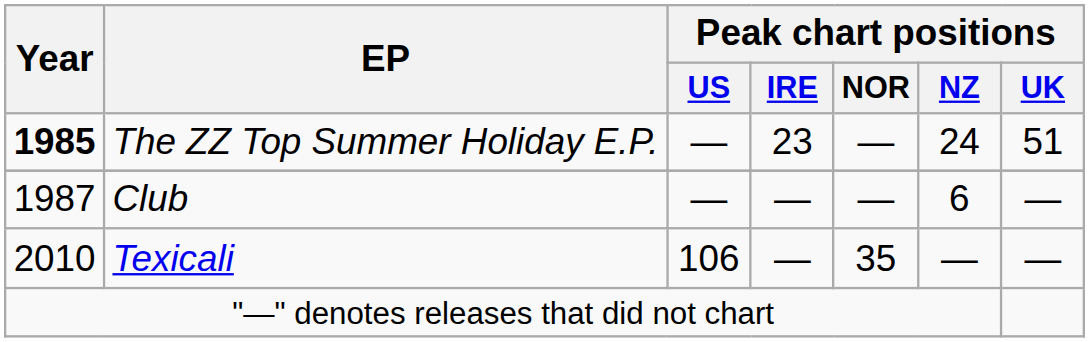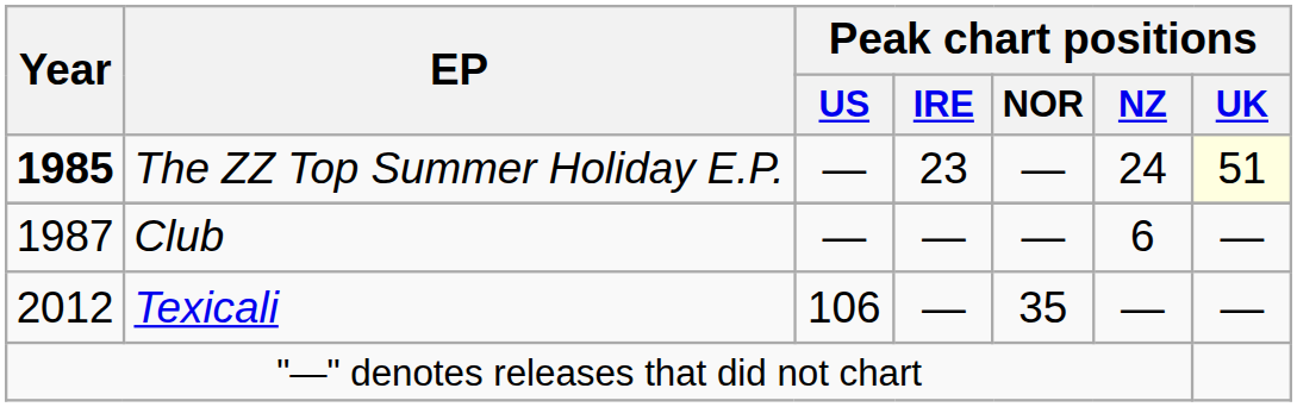 <table class="wikitable" style="text-align:center;">
 <tr>
 <th rowspan="2">Year</th>
 <th rowspan="2">EP</th>
 <th colspan="5">Peak chart positions</th>
 </tr>
 <tr style="font-size:smaller;">
 <th style="width:30px;"><a href='#'>US</a><br></th>
 <th style="width:30px;"><a href='#'>IRE</a><br></th>
 <th style="width:30px;">NOR<br></th>
 <th style="width:30px;"><a href='#'>NZ</a><br></th>
 <th style="width:30px;"><a href='#'>UK</a><br></th>
 </tr>
 <tr>
 <td><strong>1985</strong></td>
 <td style="text-align:left;"><em>The ZZ Top Summer Holiday E.P.</em></td>
 <td>—</td>
 <td>23</td>
 <td>—</td>
 <td>24</td>
-<td>51</td>
+<td style="background: lightyellow;">51</td>
 </tr>
 <tr>
 </tr>
 <tr>
 <td>1987</td>
 <td style="text-align:left;"><em>Club</em></td>
 <td>—</td>
 <td>—</td>
 <td>—</td>
 <td>6</td>
 <td>—</td>
 </tr>
 <tr>
-<td>2010</td>
+<td>2012</td>
 <td style="text-align:left;"><em><a href='#'>Texicali</a></em></td>
 <td>106</td>
 <td>—</td>
 <td>35</td>
 <td>—</td>
 <td>—</td>
 </tr>
 <tr>
 <td colspan="6" style="font-size:85%">"—" denotes releases that did not chart</td>
 </tr>
 </table>
